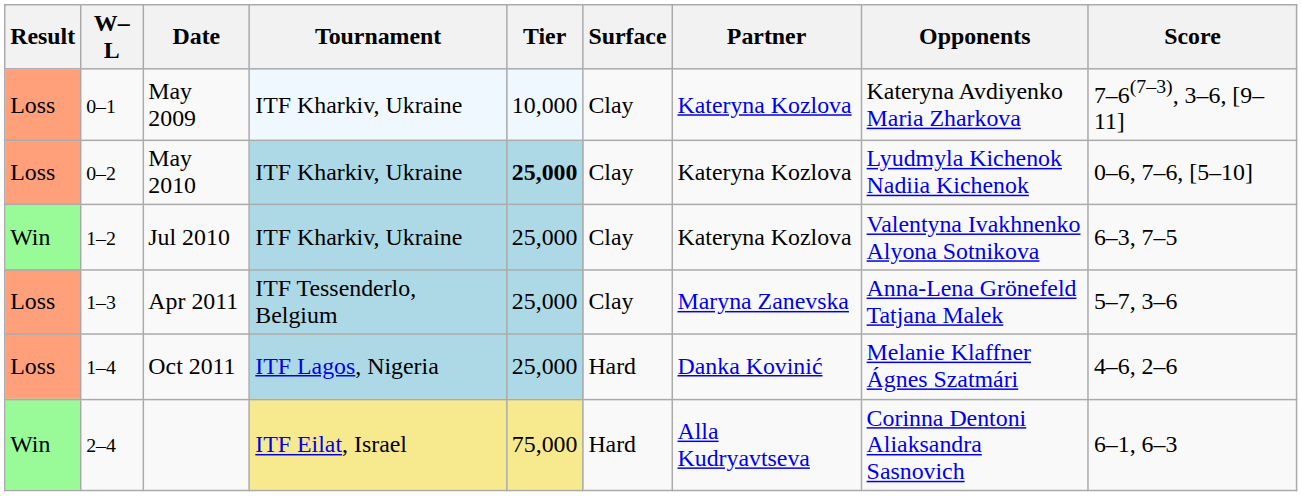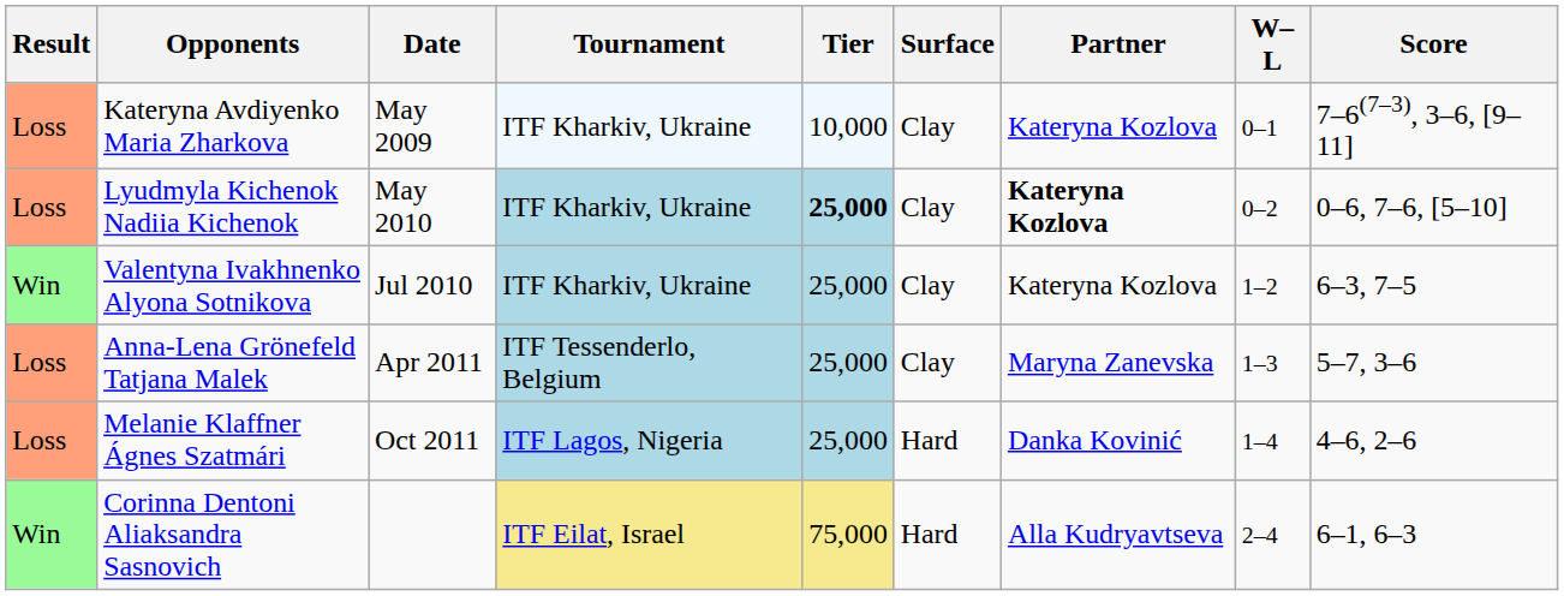 <table class="sortable wikitable">
 <tr>
 <th>Result</th>
-<th class="unsortable">W–L</th>
+<th>Opponents</th>
 <th>Date</th>
 <th>Tournament</th>
 <th>Tier</th>
 <th>Surface</th>
 <th>Partner</th>
-<th>Opponents</th>
+<th class="unsortable">W–L</th>
 <th class="unsortable">Score</th>
 </tr>
 <tr>
 <td bgcolor=ffa07a>Loss</td>
-<td><small>0–1</small></td>
+<td> Kateryna Avdiyenko<br> <a href='#'>Maria Zharkova</a></td>
 <td>May 2009</td>
 <td style="background:#f0f8ff;">ITF Kharkiv, Ukraine</td>
 <td style="background:#f0f8ff;">10,000</td>
 <td>Clay</td>
 <td> <a href='#'>Kateryna Kozlova</a></td>
-<td> Kateryna Avdiyenko<br> <a href='#'>Maria Zharkova</a></td>
+<td><small>0–1</small></td>
 <td>7–6<sup>(7–3)</sup>, 3–6, [9–11]</td>
 </tr>
 <tr>
 <td bgcolor=ffa07a>Loss</td>
-<td><small>0–2</small></td>
+<td> <a href='#'>Lyudmyla Kichenok</a><br> <a href='#'>Nadiia Kichenok</a></td>
 <td>May 2010</td>
 <td style="background:lightblue;">ITF Kharkiv, Ukraine</td>
 <td style="background:lightblue;"><strong>25,000</strong></td>
 <td>Clay</td>
-<td> Kateryna Kozlova</td>
-<td> <a href='#'>Lyudmyla Kichenok</a><br> <a href='#'>Nadiia Kichenok</a></td>
+<td><strong> Kateryna Kozlova</strong></td>
+<td><small>0–2</small></td>
 <td>0–6, 7–6, [5–10]</td>
 </tr>
 <tr>
 <td bgcolor=98fb98>Win</td>
-<td><small>1–2</small></td>
+<td> <a href='#'>Valentyna Ivakhnenko</a><br> <a href='#'>Alyona Sotnikova</a></td>
 <td>Jul 2010</td>
 <td style="background:lightblue;">ITF Kharkiv, Ukraine</td>
 <td style="background:lightblue;">25,000</td>
 <td>Clay</td>
 <td> Kateryna Kozlova</td>
-<td> <a href='#'>Valentyna Ivakhnenko</a><br> <a href='#'>Alyona Sotnikova</a></td>
+<td><small>1–2</small></td>
 <td>6–3, 7–5</td>
 </tr>
 <tr>
 <td bgcolor=ffa07a>Loss</td>
-<td><small>1–3</small></td>
+<td> <a href='#'>Anna-Lena Grönefeld</a><br> <a href='#'>Tatjana Malek</a></td>
 <td>Apr 2011</td>
 <td style="background:lightblue;">ITF Tessenderlo, Belgium</td>
 <td style="background:lightblue;">25,000</td>
 <td>Clay</td>
 <td> <a href='#'>Maryna Zanevska</a></td>
-<td> <a href='#'>Anna-Lena Grönefeld</a><br> <a href='#'>Tatjana Malek</a></td>
+<td><small>1–3</small></td>
 <td>5–7, 3–6</td>
 </tr>
 <tr>
 <td bgcolor=ffa07a>Loss</td>
-<td><small>1–4</small></td>
+<td> <a href='#'>Melanie Klaffner</a><br> <a href='#'>Ágnes Szatmári</a></td>
 <td>Oct 2011</td>
 <td style="background:lightblue;"><a href='#'>ITF Lagos</a>, Nigeria</td>
 <td style="background:lightblue;">25,000</td>
 <td>Hard</td>
 <td> <a href='#'>Danka Kovinić</a></td>
-<td> <a href='#'>Melanie Klaffner</a><br> <a href='#'>Ágnes Szatmári</a></td>
+<td><small>1–4</small></td>
 <td>4–6, 2–6</td>
 </tr>
 <tr>
 <td bgcolor=98fb98>Win</td>
-<td><small>2–4</small></td>
+<td> <a href='#'>Corinna Dentoni</a><br> <a href='#'>Aliaksandra Sasnovich</a></td>
 <td><a href='#'></a></td>
 <td style="background:#F7E98E;"><a href='#'>ITF Eilat</a>, Israel</td>
 <td style="background:#F7E98E;">75,000</td>
 <td>Hard</td>
 <td> <a href='#'>Alla Kudryavtseva</a></td>
-<td> <a href='#'>Corinna Dentoni</a><br> <a href='#'>Aliaksandra Sasnovich</a></td>
+<td><small>2–4</small></td>
 <td>6–1, 6–3</td>
 </tr>
 </table>
